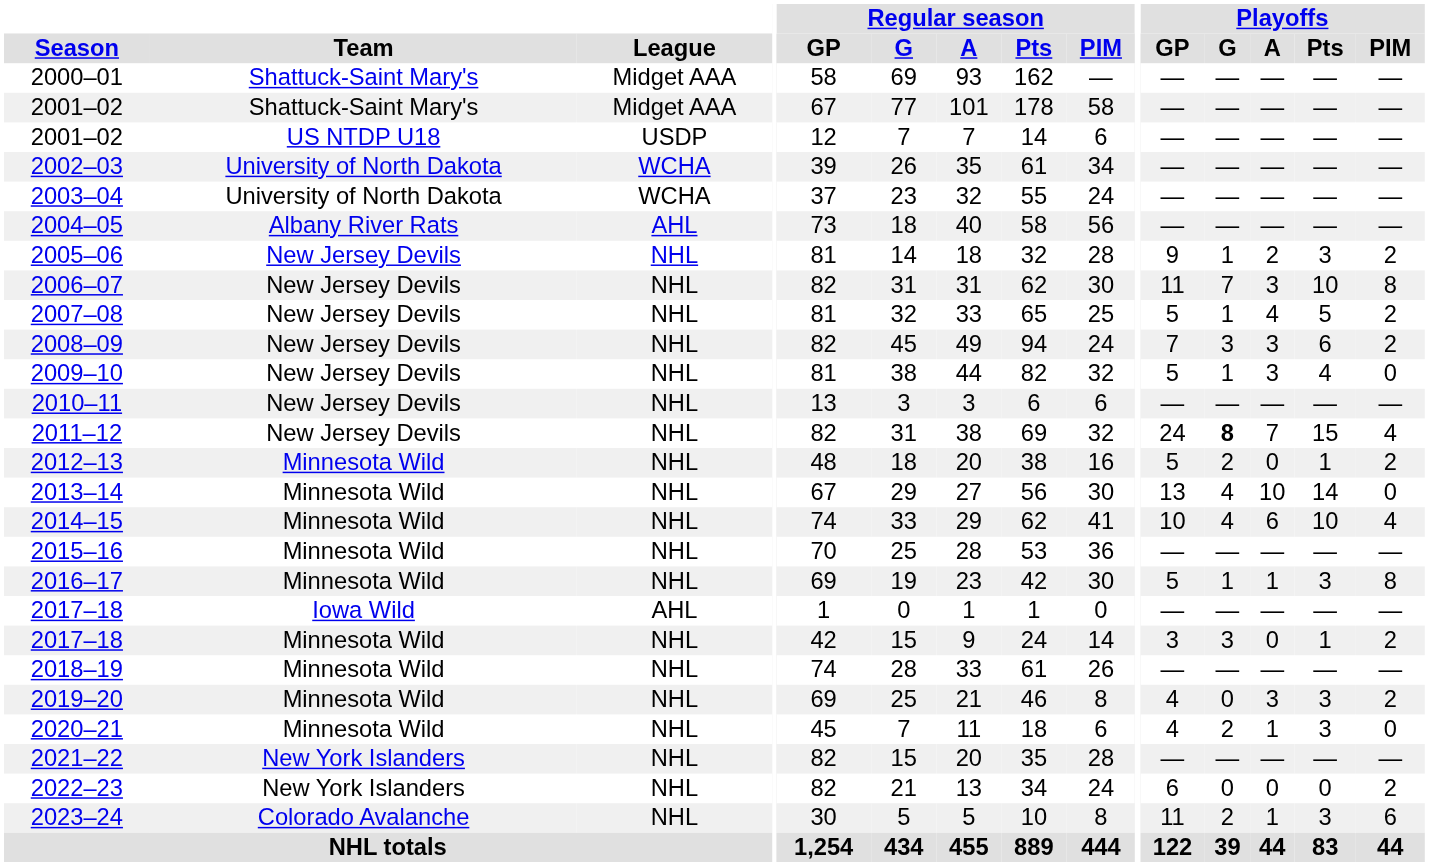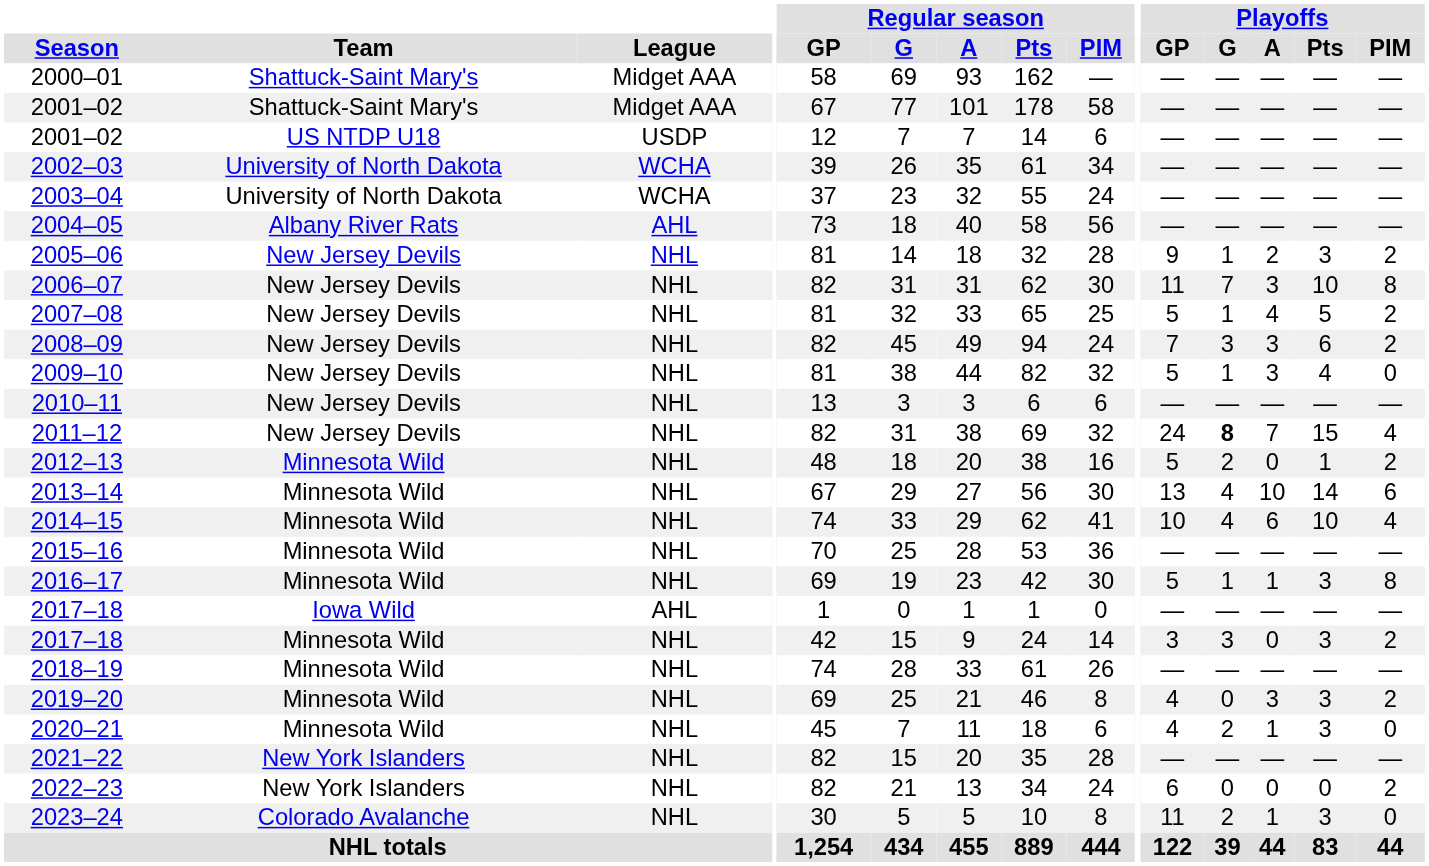 <table border="0" cellpadding="1" cellspacing="0" style="text-align:center; width:60em;">
 <tr bgcolor="#e0e0e0">
 <th colspan="3" bgcolor="#ffffff"></th>
 <th rowspan="100" bgcolor="#ffffff"></th>
 <th colspan="5"><a href='#'>Regular season</a></th>
 <th rowspan="100" bgcolor="#ffffff"></th>
 <th colspan="5"><a href='#'>Playoffs</a></th>
 </tr>
 <tr bgcolor="#e0e0e0">
 <th><a href='#'>Season</a></th>
 <th>Team</th>
 <th>League</th>
 <th>GP</th>
 <th><a href='#'>G</a></th>
 <th><a href='#'>A</a></th>
 <th><a href='#'>Pts</a></th>
 <th><a href='#'>PIM</a></th>
 <th>GP</th>
 <th>G</th>
 <th>A</th>
 <th>Pts</th>
 <th>PIM</th>
 </tr>
 <tr>
 <td>2000–01</td>
 <td><a href='#'>Shattuck-Saint Mary's</a></td>
 <td>Midget AAA</td>
 <td>58</td>
 <td>69</td>
 <td>93</td>
 <td>162</td>
 <td>—</td>
 <td>—</td>
 <td>—</td>
 <td>—</td>
 <td>—</td>
 <td>—</td>
 </tr>
 <tr bgcolor="#f0f0f0">
 <td>2001–02</td>
 <td>Shattuck-Saint Mary's</td>
 <td>Midget AAA</td>
 <td>67</td>
 <td>77</td>
 <td>101</td>
 <td>178</td>
 <td>58</td>
 <td>—</td>
 <td>—</td>
 <td>—</td>
 <td>—</td>
 <td>—</td>
 </tr>
 <tr>
 <td>2001–02</td>
 <td><a href='#'>US NTDP U18</a></td>
 <td>USDP</td>
 <td>12</td>
 <td>7</td>
 <td>7</td>
 <td>14</td>
 <td>6</td>
 <td>—</td>
 <td>—</td>
 <td>—</td>
 <td>—</td>
 <td>—</td>
 </tr>
 <tr bgcolor="#f0f0f0">
 <td><a href='#'>2002–03</a></td>
 <td><a href='#'>University of North Dakota</a></td>
 <td><a href='#'>WCHA</a></td>
 <td>39</td>
 <td>26</td>
 <td>35</td>
 <td>61</td>
 <td>34</td>
 <td>—</td>
 <td>—</td>
 <td>—</td>
 <td>—</td>
 <td>—</td>
 </tr>
 <tr>
 <td><a href='#'>2003–04</a></td>
 <td>University of North Dakota</td>
 <td>WCHA</td>
 <td>37</td>
 <td>23</td>
 <td>32</td>
 <td>55</td>
 <td>24</td>
 <td>—</td>
 <td>—</td>
 <td>—</td>
 <td>—</td>
 <td>—</td>
 </tr>
 <tr bgcolor="#f0f0f0">
 <td><a href='#'>2004–05</a></td>
 <td><a href='#'>Albany River Rats</a></td>
 <td><a href='#'>AHL</a></td>
 <td>73</td>
 <td>18</td>
 <td>40</td>
 <td>58</td>
 <td>56</td>
 <td>—</td>
 <td>—</td>
 <td>—</td>
 <td>—</td>
 <td>—</td>
 </tr>
 <tr>
 <td><a href='#'>2005–06</a></td>
 <td><a href='#'>New Jersey Devils</a></td>
 <td><a href='#'>NHL</a></td>
 <td>81</td>
 <td>14</td>
 <td>18</td>
 <td>32</td>
 <td>28</td>
 <td>9</td>
 <td>1</td>
 <td>2</td>
 <td>3</td>
 <td>2</td>
 </tr>
 <tr bgcolor="#f0f0f0">
 <td><a href='#'>2006–07</a></td>
 <td>New Jersey Devils</td>
 <td>NHL</td>
 <td>82</td>
 <td>31</td>
 <td>31</td>
 <td>62</td>
 <td>30</td>
 <td>11</td>
 <td>7</td>
 <td>3</td>
 <td>10</td>
 <td>8</td>
 </tr>
 <tr>
 <td><a href='#'>2007–08</a></td>
 <td>New Jersey Devils</td>
 <td>NHL</td>
 <td>81</td>
 <td>32</td>
 <td>33</td>
 <td>65</td>
 <td>25</td>
 <td>5</td>
 <td>1</td>
 <td>4</td>
 <td>5</td>
 <td>2</td>
 </tr>
 <tr bgcolor="#f0f0f0">
 <td><a href='#'>2008–09</a></td>
 <td>New Jersey Devils</td>
 <td>NHL</td>
 <td>82</td>
 <td>45</td>
 <td>49</td>
 <td>94</td>
 <td>24</td>
 <td>7</td>
 <td>3</td>
 <td>3</td>
 <td>6</td>
 <td>2</td>
 </tr>
 <tr>
 <td><a href='#'>2009–10</a></td>
 <td>New Jersey Devils</td>
 <td>NHL</td>
 <td>81</td>
 <td>38</td>
 <td>44</td>
 <td>82</td>
 <td>32</td>
 <td>5</td>
 <td>1</td>
 <td>3</td>
 <td>4</td>
 <td>0</td>
 </tr>
 <tr bgcolor="#f0f0f0">
 <td><a href='#'>2010–11</a></td>
 <td>New Jersey Devils</td>
 <td>NHL</td>
 <td>13</td>
 <td>3</td>
 <td>3</td>
 <td>6</td>
 <td>6</td>
 <td>—</td>
 <td>—</td>
 <td>—</td>
 <td>—</td>
 <td>—</td>
 </tr>
 <tr>
 <td><a href='#'>2011–12</a></td>
 <td>New Jersey Devils</td>
 <td>NHL</td>
 <td>82</td>
 <td>31</td>
 <td>38</td>
 <td>69</td>
 <td>32</td>
 <td>24</td>
 <td><strong>8</strong></td>
 <td>7</td>
 <td>15</td>
 <td>4</td>
 </tr>
 <tr bgcolor="#f0f0f0">
 <td><a href='#'>2012–13</a></td>
 <td><a href='#'>Minnesota Wild</a></td>
 <td>NHL</td>
 <td>48</td>
 <td>18</td>
 <td>20</td>
 <td>38</td>
 <td>16</td>
 <td>5</td>
 <td>2</td>
 <td>0</td>
 <td>1</td>
 <td>2</td>
 </tr>
 <tr>
 <td><a href='#'>2013–14</a></td>
 <td>Minnesota Wild</td>
 <td>NHL</td>
 <td>67</td>
 <td>29</td>
 <td>27</td>
 <td>56</td>
 <td>30</td>
 <td>13</td>
 <td>4</td>
 <td>10</td>
 <td>14</td>
-<td>0</td>
+<td>6</td>
 </tr>
 <tr bgcolor="#f0f0f0">
 <td><a href='#'>2014–15</a></td>
 <td>Minnesota Wild</td>
 <td>NHL</td>
 <td>74</td>
 <td>33</td>
 <td>29</td>
 <td>62</td>
 <td>41</td>
 <td>10</td>
 <td>4</td>
 <td>6</td>
 <td>10</td>
 <td>4</td>
 </tr>
 <tr>
 <td><a href='#'>2015–16</a></td>
 <td>Minnesota Wild</td>
 <td>NHL</td>
 <td>70</td>
 <td>25</td>
 <td>28</td>
 <td>53</td>
 <td>36</td>
 <td>—</td>
 <td>—</td>
 <td>—</td>
 <td>—</td>
 <td>—</td>
 </tr>
 <tr bgcolor="#f0f0f0">
 <td><a href='#'>2016–17</a></td>
 <td>Minnesota Wild</td>
 <td>NHL</td>
 <td>69</td>
 <td>19</td>
 <td>23</td>
 <td>42</td>
 <td>30</td>
 <td>5</td>
 <td>1</td>
 <td>1</td>
 <td>3</td>
 <td>8</td>
 </tr>
 <tr>
 <td><a href='#'>2017–18</a></td>
 <td><a href='#'>Iowa Wild</a></td>
 <td>AHL</td>
 <td>1</td>
 <td>0</td>
 <td>1</td>
 <td>1</td>
 <td>0</td>
 <td>—</td>
 <td>—</td>
 <td>—</td>
 <td>—</td>
 <td>—</td>
 </tr>
 <tr bgcolor="#f0f0f0">
 <td><a href='#'>2017–18</a></td>
 <td>Minnesota Wild</td>
 <td>NHL</td>
 <td>42</td>
 <td>15</td>
 <td>9</td>
 <td>24</td>
 <td>14</td>
 <td>3</td>
 <td>3</td>
 <td>0</td>
-<td>1</td>
+<td>3</td>
 <td>2</td>
 </tr>
 <tr>
 <td><a href='#'>2018–19</a></td>
 <td>Minnesota Wild</td>
 <td>NHL</td>
 <td>74</td>
 <td>28</td>
 <td>33</td>
 <td>61</td>
 <td>26</td>
 <td>—</td>
 <td>—</td>
 <td>—</td>
 <td>—</td>
 <td>—</td>
 </tr>
 <tr bgcolor="#f0f0f0">
 <td><a href='#'>2019–20</a></td>
 <td>Minnesota Wild</td>
 <td>NHL</td>
 <td>69</td>
 <td>25</td>
 <td>21</td>
 <td>46</td>
 <td>8</td>
 <td>4</td>
 <td>0</td>
 <td>3</td>
 <td>3</td>
 <td>2</td>
 </tr>
 <tr>
 <td><a href='#'>2020–21</a></td>
 <td>Minnesota Wild</td>
 <td>NHL</td>
 <td>45</td>
 <td>7</td>
 <td>11</td>
 <td>18</td>
 <td>6</td>
 <td>4</td>
 <td>2</td>
 <td>1</td>
 <td>3</td>
 <td>0</td>
 </tr>
 <tr bgcolor="#f0f0f0">
 <td><a href='#'>2021–22</a></td>
 <td><a href='#'>New York Islanders</a></td>
 <td>NHL</td>
 <td>82</td>
 <td>15</td>
 <td>20</td>
 <td>35</td>
 <td>28</td>
 <td>—</td>
 <td>—</td>
 <td>—</td>
 <td>—</td>
 <td>—</td>
 </tr>
 <tr>
 <td><a href='#'>2022–23</a></td>
 <td>New York Islanders</td>
 <td>NHL</td>
 <td>82</td>
 <td>21</td>
 <td>13</td>
 <td>34</td>
 <td>24</td>
 <td>6</td>
 <td>0</td>
 <td>0</td>
 <td>0</td>
 <td>2</td>
 </tr>
 <tr bgcolor="#f0f0f0">
 <td><a href='#'>2023–24</a></td>
 <td><a href='#'>Colorado Avalanche</a></td>
 <td>NHL</td>
 <td>30</td>
 <td>5</td>
 <td>5</td>
 <td>10</td>
 <td>8</td>
 <td>11</td>
 <td>2</td>
 <td>1</td>
 <td>3</td>
-<td>6</td>
+<td>0</td>
 </tr>
 <tr bgcolor="#e0e0e0">
 <th colspan="3">NHL totals</th>
 <th>1,254</th>
 <th>434</th>
 <th>455</th>
 <th>889</th>
 <th>444</th>
 <th>122</th>
 <th>39</th>
 <th>44</th>
 <th>83</th>
 <th>44</th>
 </tr>
 </table>
